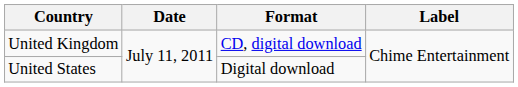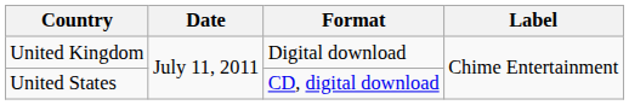 <table class="wikitable">
 <tr>
 <th>Country</th>
 <th>Date</th>
 <th>Format</th>
 <th>Label</th>
 </tr>
 <tr>
 <td>United Kingdom</td>
 <td rowspan="2">July 11, 2011</td>
-<td><a href='#'>CD</a>, <a href='#'>digital download</a></td>
+<td>Digital download</td>
 <td rowspan="2">Chime Entertainment</td>
 </tr>
 <tr>
 <td>United States</td>
-<td>Digital download</td>
+<td><a href='#'>CD</a>, <a href='#'>digital download</a></td>
 </tr>
 </table>
